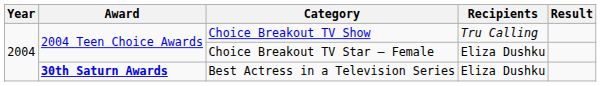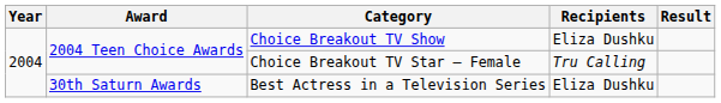 <table class="wikitable sortable">
 <tr ò>
 <th>Year</th>
 <th>Award</th>
 <th>Category</th>
 <th>Recipients</th>
 <th>Result</th>
 </tr>
 <tr>
 <td rowspan="3">2004</td>
 <td rowspan="2"><a href='#'>2004 Teen Choice Awards</a></td>
 <td><a href='#'>Choice Breakout TV Show</a></td>
+<td>Eliza Dushku</td>
+<td></td>
+</tr>
+<tr>
+<td>Choice Breakout TV Star – Female</td>
 <td><em>Tru Calling</em></td>
 <td></td>
 </tr>
 <tr>
-<td>Choice Breakout TV Star – Female</td>
-<td>Eliza Dushku</td>
-<td></td>
-</tr>
-<tr>
-<td><strong><a href='#'>30th Saturn Awards</a></strong></td>
+<td><a href='#'>30th Saturn Awards</a></td>
 <td>Best Actress in a Television Series</td>
 <td>Eliza Dushku</td>
 <td></td>
 </tr>
 </table>
